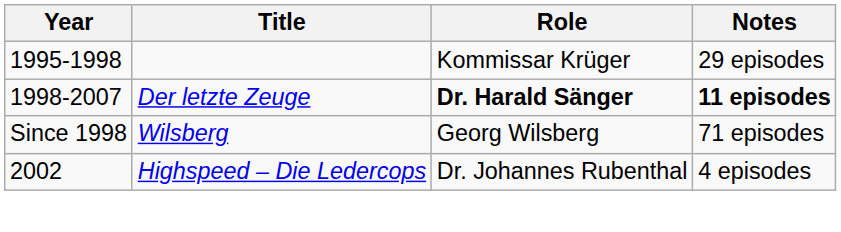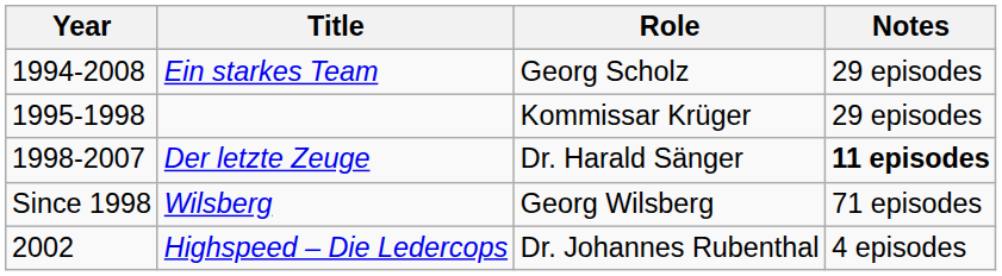 <table class="wikitable sortable">
 <tr>
 <th>Year</th>
 <th>Title</th>
 <th>Role</th>
 <th class="unsortable">Notes</th>
+</tr>
+<tr>
+<td>1994-2008</td>
+<td><em><a href='#'>Ein starkes Team</a></em></td>
+<td>Georg Scholz</td>
+<td>29 episodes</td>
 </tr>
 <tr>
 <td>1995-1998</td>
 <td><em></em></td>
 <td>Kommissar Krüger</td>
 <td>29 episodes</td>
 </tr>
 <tr>
 <td>1998-2007</td>
 <td><em><a href='#'>Der letzte Zeuge</a></em></td>
-<td><strong>Dr. Harald Sänger</strong></td>
+<td>Dr. Harald Sänger</td>
 <td><strong>11 episodes</strong></td>
 </tr>
 <tr>
 <td>Since 1998</td>
 <td><em><a href='#'>Wilsberg</a></em></td>
 <td>Georg Wilsberg</td>
 <td>71 episodes</td>
 </tr>
 <tr>
 <td>2002</td>
 <td><em><a href='#'>Highspeed – Die Ledercops</a></em></td>
 <td>Dr. Johannes Rubenthal</td>
 <td>4 episodes</td>
 </tr>
 </table>
